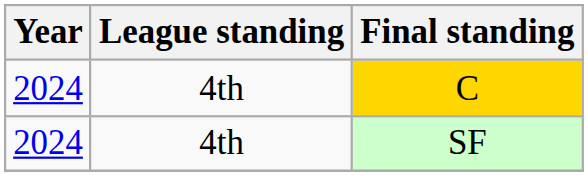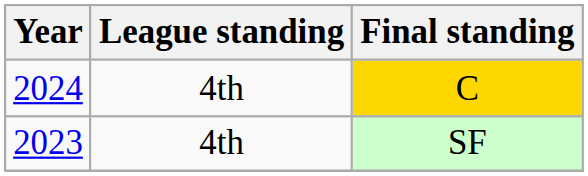 <table class="wikitable" style="text-align:center;">
 <tr>
 <th>Year</th>
 <th>League standing</th>
 <th>Final standing</th>
 </tr>
 <tr>
 <td><a href='#'>2024</a></td>
 <td>4th</td>
 <td style="background:gold">C</td>
 </tr>
 <tr>
-<td><a href='#'>2024</a></td>
+<td><a href='#'>2023</a></td>
 <td>4th</td>
 <td style="background:#cfc">SF</td>
 </tr>
 <tr>
 </tr>
 </table>
